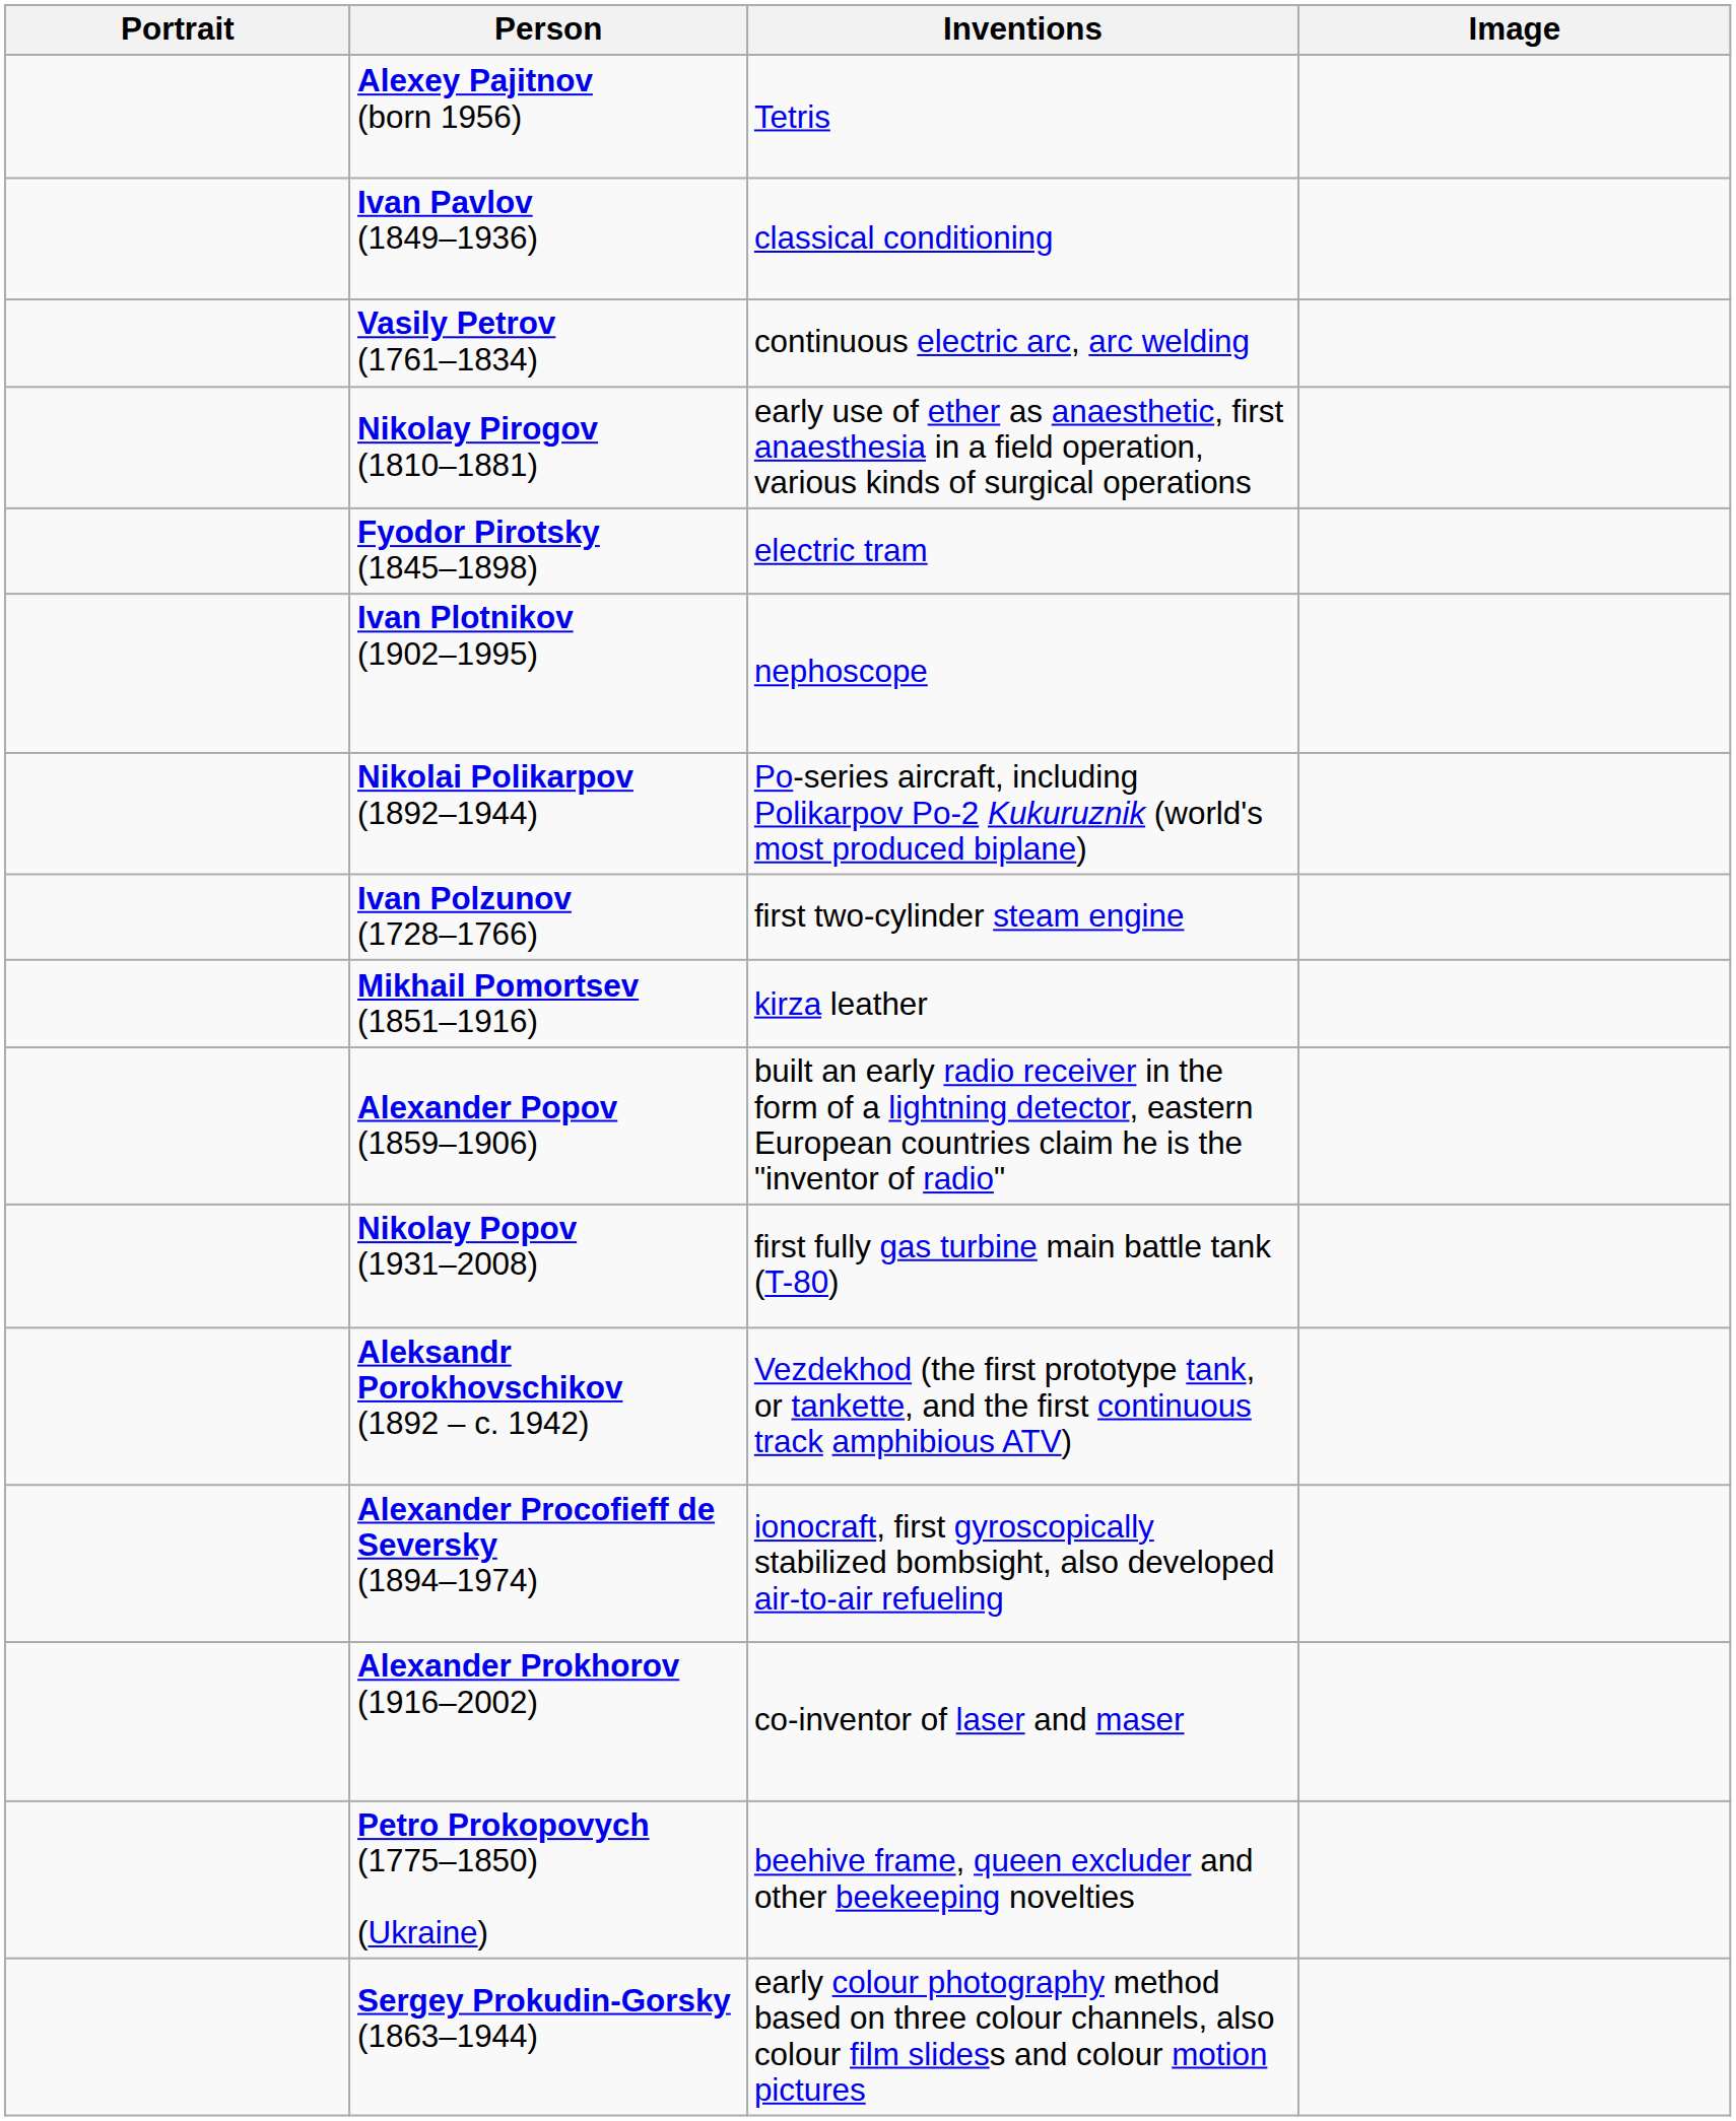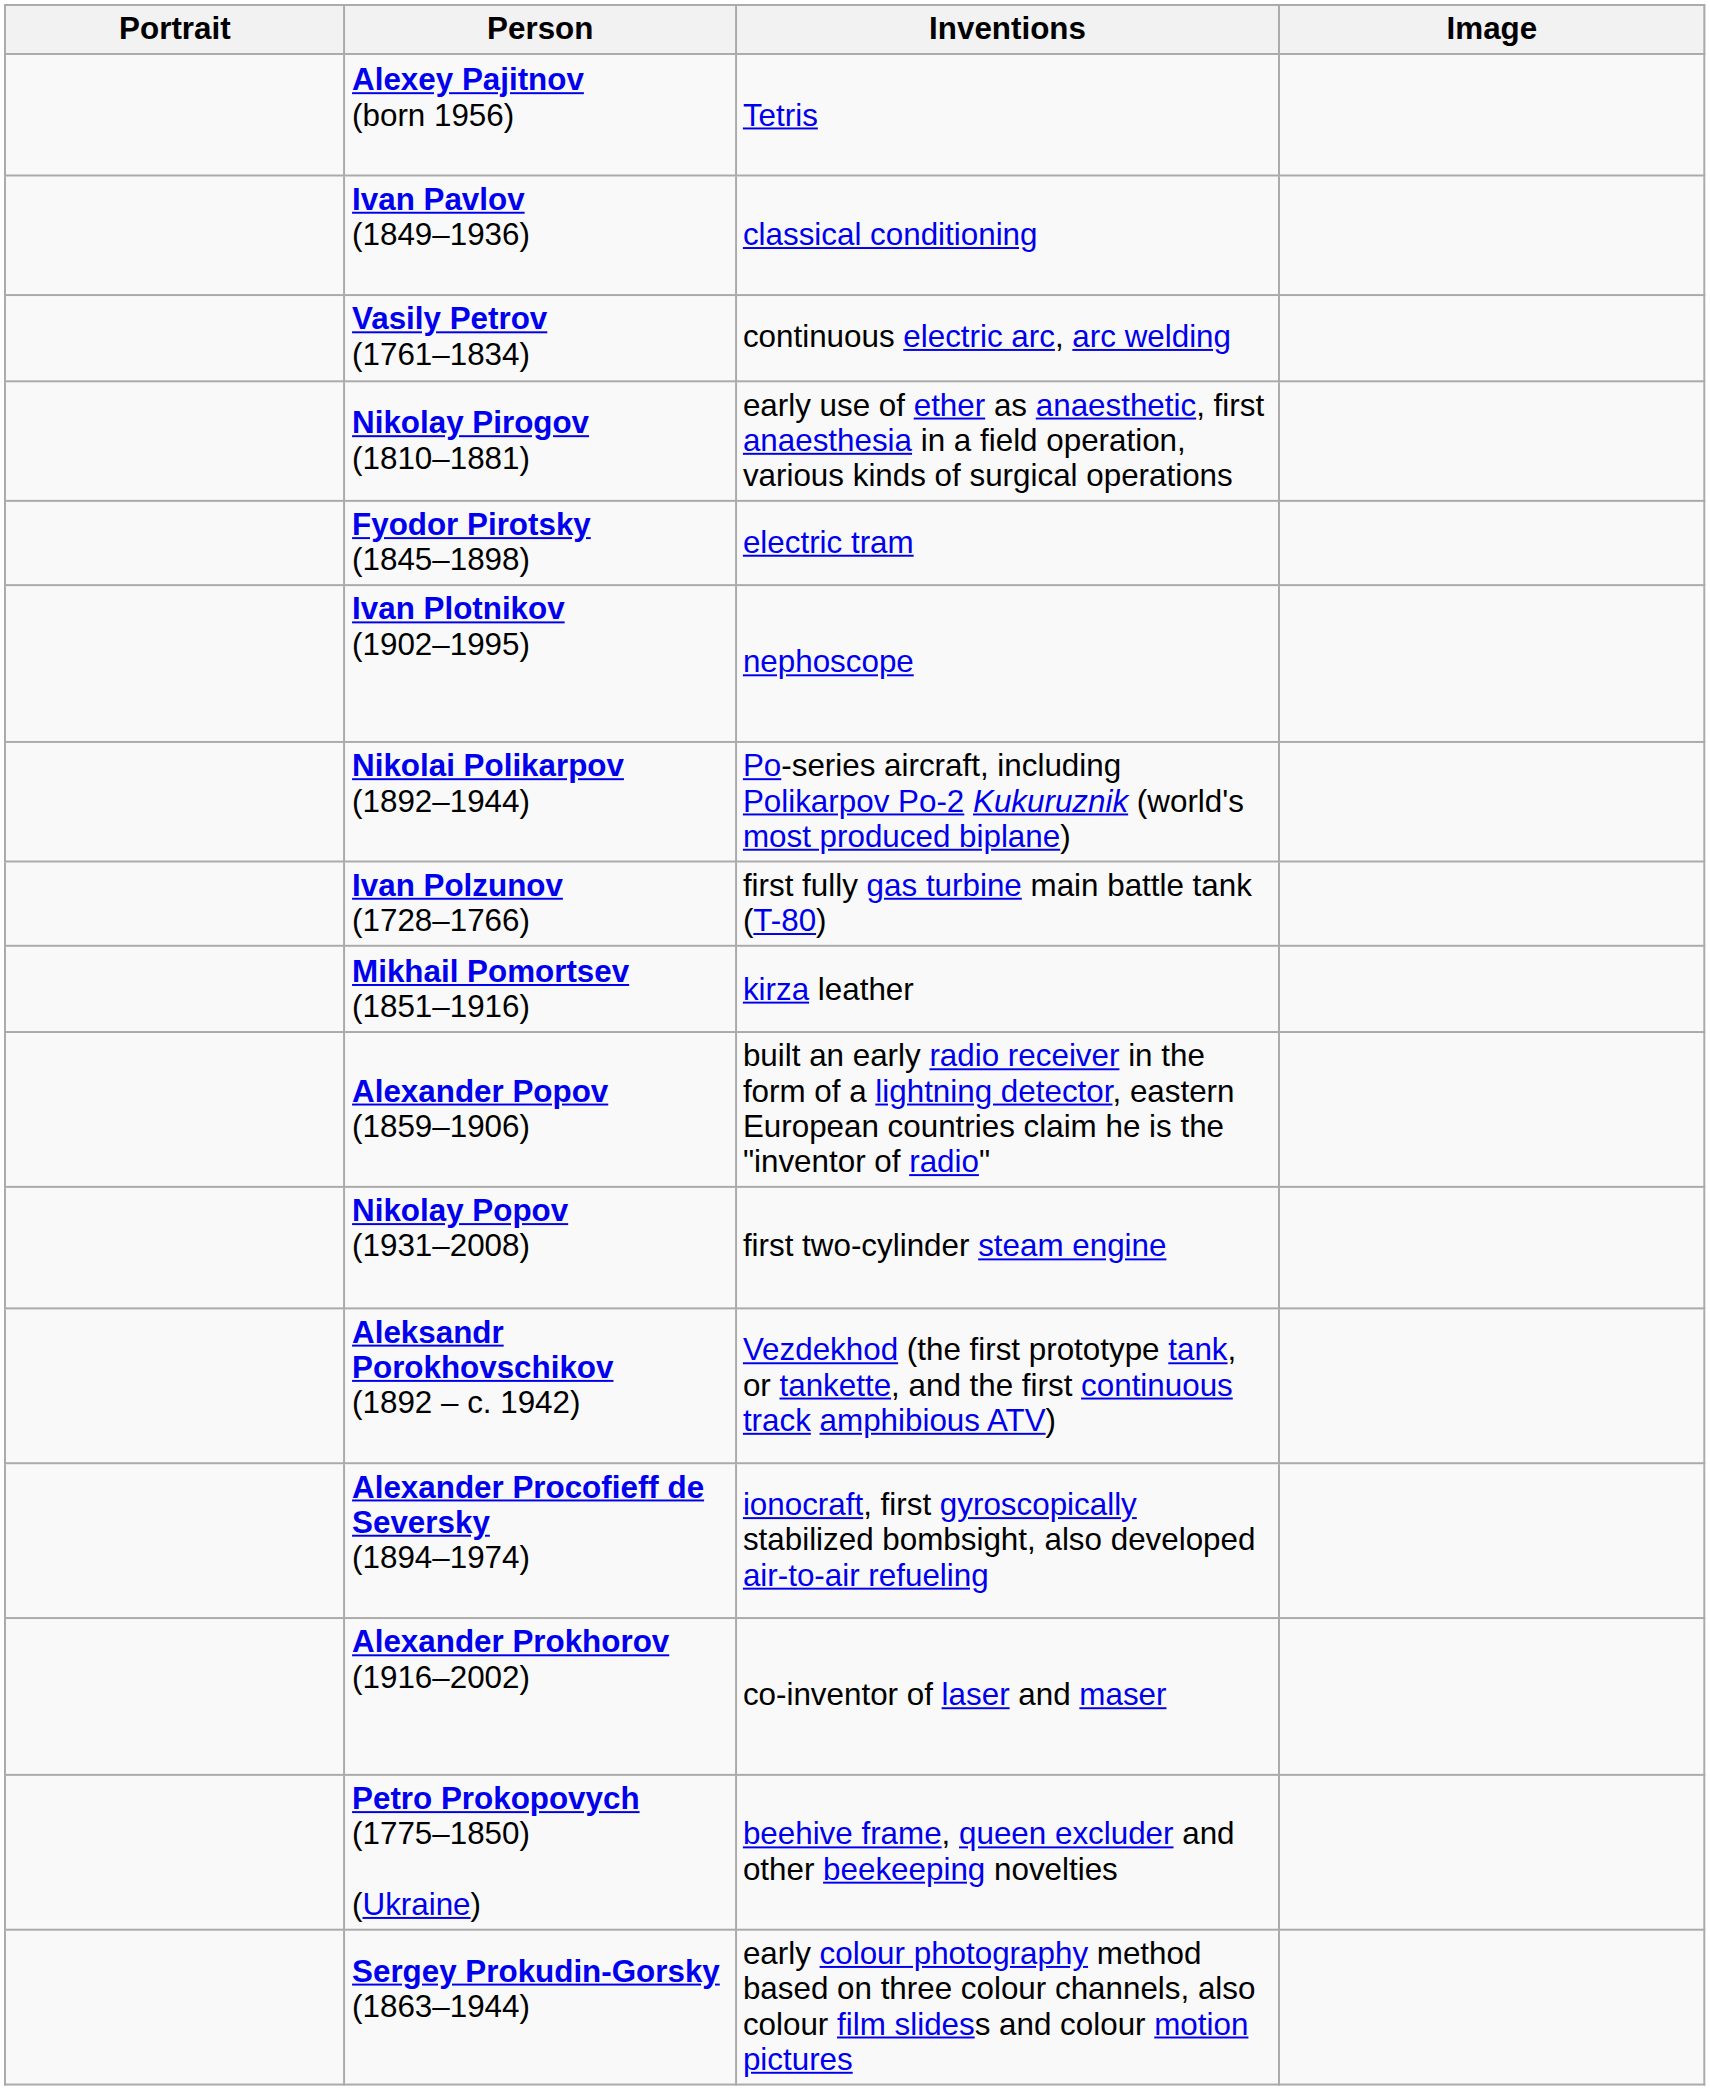 <table class="wikitable">
 <tr style="background:#ccc;">
 <th width=20%>Portrait</th>
 <th width=23%>Person</th>
 <th width=32%>Inventions</th>
 <th width=25%>Image</th>
 </tr>
 <tr>
 <td align=center></td>
 <td><strong><a href='#'>Alexey Pajitnov</a></strong><br> (born 1956)<br> <br></td>
 <td><a href='#'>Tetris</a></td>
 <td align=center></td>
 </tr>
 <tr>
 <td align=center></td>
 <td><strong><a href='#'>Ivan Pavlov</a></strong><br> (1849–1936)<br><br></td>
 <td><a href='#'>classical conditioning</a></td>
 <td align=center></td>
 </tr>
 <tr>
 <td align=center></td>
 <td><strong><a href='#'>Vasily Petrov</a></strong><br> (1761–1834)<br> </td>
 <td>continuous <a href='#'>electric arc</a>, <a href='#'>arc welding</a></td>
 <td align=center></td>
 </tr>
 <tr>
 <td align=center></td>
 <td><strong><a href='#'>Nikolay Pirogov</a></strong><br> (1810–1881)<br></td>
 <td>early use of <a href='#'>ether</a> as <a href='#'>anaesthetic</a>, first <a href='#'>anaesthesia</a> in a field operation, various kinds of surgical operations</td>
 <td align=center></td>
 </tr>
 <tr>
 <td align=center></td>
 <td><strong><a href='#'>Fyodor Pirotsky</a></strong><br> (1845–1898)<br> </td>
 <td><a href='#'>electric tram</a></td>
 <td align=center></td>
 </tr>
 <tr>
 <td align=center></td>
 <td><strong><a href='#'>Ivan Plotnikov</a></strong><br> (1902–1995)<br> <br><br> </td>
 <td><a href='#'>nephoscope</a></td>
 <td align=center></td>
 </tr>
 <tr>
 <td align=center></td>
 <td><strong><a href='#'>Nikolai Polikarpov</a></strong><br> (1892–1944)<br>  <br></td>
 <td><a href='#'>Po</a>-series aircraft, including <a href='#'>Polikarpov Po-2</a> <em><a href='#'>Kukuruznik</a></em> (world's <a href='#'>most produced biplane</a>)</td>
 <td></td>
 </tr>
 <tr>
 <td align=center></td>
 <td><strong><a href='#'>Ivan Polzunov</a></strong><br> (1728–1766)<br> </td>
-<td>first two-cylinder <a href='#'>steam engine</a></td>
+<td>first fully <a href='#'>gas turbine</a> main battle tank (<a href='#'>T-80</a>)</td>
 <td></td>
 </tr>
 <tr>
 <td align=center></td>
 <td><strong><a href='#'>Mikhail Pomortsev</a></strong><br> (1851–1916)<br> </td>
 <td><a href='#'>kirza</a> leather</td>
 <td align=center></td>
 </tr>
 <tr>
 <td align=center></td>
 <td><strong><a href='#'>Alexander Popov</a></strong><br> (1859–1906)<br></td>
 <td>built an early <a href='#'>radio receiver</a> in the form of a <a href='#'>lightning detector</a>, eastern European countries claim he is the "inventor of <a href='#'>radio</a>"</td>
 <td align=center></td>
 </tr>
 <tr>
 <td align=center></td>
 <td><strong><a href='#'>Nikolay Popov</a></strong><br>(1931–2008)<br><br></td>
-<td>first fully <a href='#'>gas turbine</a> main battle tank (<a href='#'>T-80</a>)</td>
+<td>first two-cylinder <a href='#'>steam engine</a></td>
 <td align=center></td>
 </tr>
 <tr>
 <td align=center></td>
 <td><strong><a href='#'>Aleksandr Porokhovschikov</a></strong><br> (1892 – c. 1942)<br> <br></td>
 <td><a href='#'>Vezdekhod</a> (the first prototype <a href='#'>tank</a>, or <a href='#'>tankette</a>, and the first <a href='#'>continuous track</a> <a href='#'>amphibious ATV</a>)</td>
 <td align=center></td>
 </tr>
 <tr>
 <td align=center></td>
 <td><strong><a href='#'>Alexander Procofieff de Seversky</a></strong><br> (1894–1974) <br>  <br></td>
 <td><a href='#'>ionocraft</a>, first <a href='#'>gyroscopically</a> stabilized bombsight, also developed <a href='#'>air-to-air refueling</a></td>
 <td align=center></td>
 </tr>
 <tr>
 <td align=center></td>
 <td><strong><a href='#'>Alexander Prokhorov</a></strong><br> (1916–2002)<br> <br><br> </td>
 <td>co-inventor of <a href='#'>laser</a> and <a href='#'>maser</a></td>
 <td align=center></td>
 </tr>
 <tr>
 <td align=center></td>
 <td><strong><a href='#'>Petro Prokopovych</a></strong><br> (1775–1850)<br> <br>(<a href='#'>Ukraine</a>)</td>
 <td><a href='#'>beehive frame</a>, <a href='#'>queen excluder</a> and other <a href='#'>beekeeping</a> novelties</td>
 <td align=center></td>
 </tr>
 <tr>
 <td align=center></td>
 <td><strong><a href='#'>Sergey Prokudin-Gorsky</a></strong><br> (1863–1944)<br> <br></td>
 <td>early <a href='#'>colour photography</a> method based on three colour channels, also colour <a href='#'>film slides</a>s and colour <a href='#'>motion pictures</a></td>
 <td align=center></td>
 </tr>
 </table>
